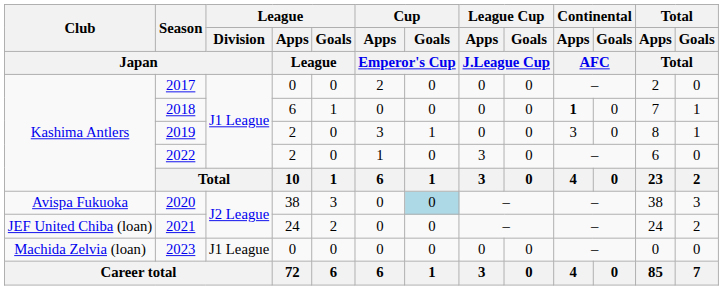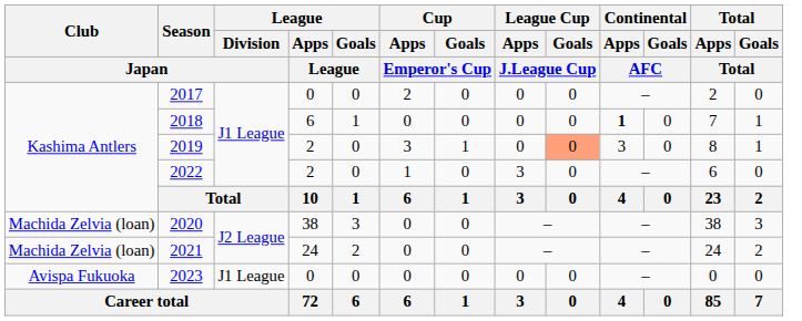 <table class="wikitable" style="text-align:center;">
 <tr>
 <th rowspan=2>Club</th>
 <th rowspan=2>Season</th>
 <th colspan=3>League</th>
 <th colspan=2>Cup</th>
 <th colspan=2>League Cup</th>
 <th colspan=2>Continental</th>
 <th colspan=2>Total</th>
 </tr>
 <tr>
 <th>Division</th>
 <th>Apps</th>
 <th>Goals</th>
 <th>Apps</th>
 <th>Goals</th>
 <th>Apps</th>
 <th>Goals</th>
 <th>Apps</th>
 <th>Goals</th>
 <th>Apps</th>
 <th>Goals</th>
 </tr>
 <tr>
 <th colspan=3>Japan</th>
 <th colspan=2>League</th>
 <th colspan=2><a href='#'>Emperor's Cup</a></th>
 <th colspan=2><a href='#'>J.League Cup</a></th>
 <th colspan=2><a href='#'>AFC</a></th>
 <th colspan=2>Total</th>
 </tr>
 <tr>
 <td rowspan="5"><a href='#'>Kashima Antlers</a></td>
 <td><a href='#'>2017</a></td>
 <td rowspan="4"><a href='#'>J1 League</a></td>
 <td>0</td>
 <td>0</td>
 <td>2</td>
 <td>0</td>
 <td>0</td>
 <td>0</td>
 <td colspan="2">–</td>
 <td>2</td>
 <td>0</td>
 </tr>
 <tr>
 <td><a href='#'>2018</a></td>
 <td>6</td>
 <td>1</td>
 <td>0</td>
 <td>0</td>
 <td>0</td>
 <td>0</td>
 <td><strong>1</strong></td>
 <td>0</td>
 <td>7</td>
 <td>1</td>
 </tr>
 <tr>
 <td><a href='#'>2019</a></td>
 <td>2</td>
 <td>0</td>
 <td>3</td>
 <td>1</td>
 <td>0</td>
-<td>0</td>
+<td style="background: lightsalmon;">0</td>
 <td>3</td>
 <td>0</td>
 <td>8</td>
 <td>1</td>
 </tr>
 <tr>
 <td><a href='#'>2022</a></td>
 <td>2</td>
 <td>0</td>
 <td>1</td>
 <td>0</td>
 <td>3</td>
 <td>0</td>
 <td colspan="2">–</td>
 <td>6</td>
 <td>0</td>
 </tr>
 <tr>
 <th colspan="2">Total</th>
 <th>10</th>
 <th>1</th>
 <th>6</th>
 <th>1</th>
 <th>3</th>
 <th>0</th>
 <th>4</th>
 <th>0</th>
 <th>23</th>
 <th>2</th>
 </tr>
 <tr>
-<td><a href='#'>Avispa Fukuoka</a></td>
+<td><a href='#'>Machida Zelvia</a> (loan)</td>
 <td><a href='#'>2020</a></td>
 <td rowspan="2"><a href='#'>J2 League</a></td>
 <td>38</td>
 <td>3</td>
 <td>0</td>
-<td style="background: lightblue;">0</td>
+<td>0</td>
 <td colspan="2">–</td>
 <td colspan="2">–</td>
 <td>38</td>
 <td>3</td>
 </tr>
 <tr>
-<td><a href='#'>JEF United Chiba</a> (loan)</td>
+<td><a href='#'>Machida Zelvia</a> (loan)</td>
 <td><a href='#'>2021</a></td>
 <td>24</td>
 <td>2</td>
 <td>0</td>
 <td>0</td>
 <td colspan="2">–</td>
 <td colspan="2">–</td>
 <td>24</td>
 <td>2</td>
 </tr>
 <tr>
-<td><a href='#'>Machida Zelvia</a> (loan)</td>
+<td><a href='#'>Avispa Fukuoka</a></td>
 <td><a href='#'>2023</a></td>
 <td>J1 League</td>
 <td>0</td>
 <td>0</td>
 <td>0</td>
 <td>0</td>
 <td>0</td>
 <td>0</td>
 <td colspan="2">–</td>
 <td>0</td>
 <td>0</td>
 </tr>
 <tr>
 <th colspan=3>Career total</th>
 <th>72</th>
 <th>6</th>
 <th>6</th>
 <th>1</th>
 <th>3</th>
 <th>0</th>
 <th>4</th>
 <th>0</th>
 <th>85</th>
 <th>7</th>
 </tr>
 </table>
